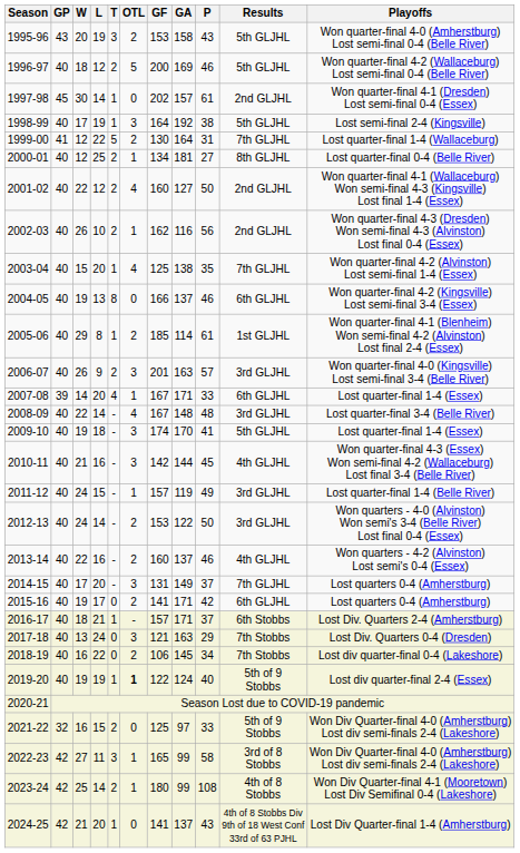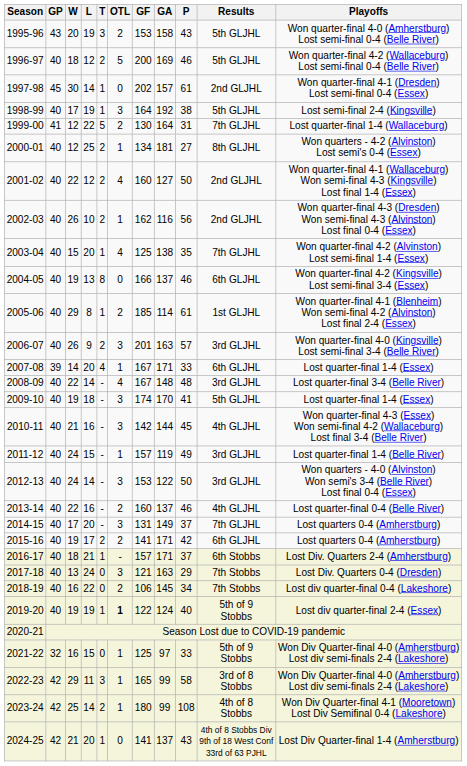 <table class="wikitable">
 <tr>
 <th>Season</th>
 <th>GP</th>
 <th>W</th>
 <th>L</th>
 <th>T</th>
 <th>OTL</th>
 <th>GF</th>
 <th>GA</th>
 <th>P</th>
 <th>Results</th>
 <th>Playoffs</th>
 </tr>
 <tr align="center">
 <td>1995-96</td>
 <td>43</td>
 <td>20</td>
 <td>19</td>
 <td>3</td>
 <td>2</td>
 <td>153</td>
 <td>158</td>
 <td>43</td>
 <td>5th GLJHL</td>
 <td>Won quarter-final 4-0 (<a href='#'>Amherstburg</a>)<br>Lost semi-final 0-4 (<a href='#'>Belle River</a>)</td>
 </tr>
 <tr align="center">
 <td>1996-97</td>
 <td>40</td>
 <td>18</td>
 <td>12</td>
 <td>2</td>
 <td>5</td>
 <td>200</td>
 <td>169</td>
 <td>46</td>
 <td>5th GLJHL</td>
 <td>Won quarter-final 4-2 (<a href='#'>Wallaceburg</a>)<br>Lost semi-final 0-4 (<a href='#'>Belle River</a>)</td>
 </tr>
 <tr align="center">
 <td>1997-98</td>
 <td>45</td>
 <td>30</td>
 <td>14</td>
 <td>1</td>
 <td>0</td>
 <td>202</td>
 <td>157</td>
 <td>61</td>
 <td>2nd GLJHL</td>
 <td>Won quarter-final 4-1 (<a href='#'>Dresden</a>)<br>Lost semi-final 0-4 (<a href='#'>Essex</a>)</td>
 </tr>
 <tr align="center">
 <td>1998-99</td>
 <td>40</td>
 <td>17</td>
 <td>19</td>
 <td>1</td>
 <td>3</td>
 <td>164</td>
 <td>192</td>
 <td>38</td>
 <td>5th GLJHL</td>
 <td>Lost semi-final 2-4 (<a href='#'>Kingsville</a>)</td>
 </tr>
 <tr align="center">
 <td>1999-00</td>
 <td>41</td>
 <td>12</td>
 <td>22</td>
 <td>5</td>
 <td>2</td>
 <td>130</td>
 <td>164</td>
 <td>31</td>
 <td>7th GLJHL</td>
 <td>Lost quarter-final 1-4 (<a href='#'>Wallaceburg</a>)</td>
 </tr>
 <tr align="center">
 <td>2000-01</td>
 <td>40</td>
 <td>12</td>
 <td>25</td>
 <td>2</td>
 <td>1</td>
 <td>134</td>
 <td>181</td>
 <td>27</td>
 <td>8th GLJHL</td>
-<td>Lost quarter-final 0-4 (<a href='#'>Belle River</a>)</td>
+<td>Won quarters - 4-2 (<a href='#'>Alvinston</a>)<br>Lost semi's 0-4 (<a href='#'>Essex</a>)</td>
 </tr>
 <tr align="center">
 <td>2001-02</td>
 <td>40</td>
 <td>22</td>
 <td>12</td>
 <td>2</td>
 <td>4</td>
 <td>160</td>
 <td>127</td>
 <td>50</td>
 <td>2nd GLJHL</td>
 <td>Won quarter-final 4-1 (<a href='#'>Wallaceburg</a>)<br>Won semi-final 4-3 (<a href='#'>Kingsville</a>)<br>Lost final 1-4 (<a href='#'>Essex</a>)</td>
 </tr>
 <tr align="center">
 <td>2002-03</td>
 <td>40</td>
 <td>26</td>
 <td>10</td>
 <td>2</td>
 <td>1</td>
 <td>162</td>
 <td>116</td>
 <td>56</td>
 <td>2nd GLJHL</td>
 <td>Won quarter-final 4-3 (<a href='#'>Dresden</a>)<br>Won semi-final 4-3 (<a href='#'>Alvinston</a>)<br>Lost final 0-4 (<a href='#'>Essex</a>)</td>
 </tr>
 <tr align="center">
 <td>2003-04</td>
 <td>40</td>
 <td>15</td>
 <td>20</td>
 <td>1</td>
 <td>4</td>
 <td>125</td>
 <td>138</td>
 <td>35</td>
 <td>7th GLJHL</td>
 <td>Won quarter-final 4-2 (<a href='#'>Alvinston</a>)<br>Lost semi-final 1-4 (<a href='#'>Essex</a>)</td>
 </tr>
 <tr align="center">
 <td>2004-05</td>
 <td>40</td>
 <td>19</td>
 <td>13</td>
 <td>8</td>
 <td>0</td>
 <td>166</td>
 <td>137</td>
 <td>46</td>
 <td>6th GLJHL</td>
 <td>Won quarter-final 4-2 (<a href='#'>Kingsville</a>)<br>Lost semi-final 3-4 (<a href='#'>Essex</a>)</td>
 </tr>
 <tr align="center">
 <td>2005-06</td>
 <td>40</td>
 <td>29</td>
 <td>8</td>
 <td>1</td>
 <td>2</td>
 <td>185</td>
 <td>114</td>
 <td>61</td>
 <td>1st GLJHL</td>
 <td>Won quarter-final 4-1 (<a href='#'>Blenheim</a>)<br>Won semi-final 4-2 (<a href='#'>Alvinston</a>)<br>Lost final 2-4 (<a href='#'>Essex</a>)</td>
 </tr>
 <tr align="center">
 <td>2006-07</td>
 <td>40</td>
 <td>26</td>
 <td>9</td>
 <td>2</td>
 <td>3</td>
 <td>201</td>
 <td>163</td>
 <td>57</td>
 <td>3rd GLJHL</td>
 <td>Won quarter-final 4-0 (<a href='#'>Kingsville</a>)<br>Lost semi-final 3-4 (<a href='#'>Belle River</a>)</td>
 </tr>
 <tr align="center">
 <td>2007-08</td>
 <td>39</td>
 <td>14</td>
 <td>20</td>
 <td>4</td>
 <td>1</td>
 <td>167</td>
 <td>171</td>
 <td>33</td>
 <td>6th GLJHL</td>
 <td>Lost quarter-final 1-4 (<a href='#'>Essex</a>)</td>
 </tr>
 <tr align="center">
 <td>2008-09</td>
 <td>40</td>
 <td>22</td>
 <td>14</td>
 <td>-</td>
 <td>4</td>
 <td>167</td>
 <td>148</td>
 <td>48</td>
 <td>3rd GLJHL</td>
 <td>Lost quarter-final 3-4 (<a href='#'>Belle River</a>)</td>
 </tr>
 <tr align="center">
 <td>2009-10</td>
 <td>40</td>
 <td>19</td>
 <td>18</td>
 <td>-</td>
 <td>3</td>
 <td>174</td>
 <td>170</td>
 <td>41</td>
 <td>5th GLJHL</td>
 <td>Lost quarter-final 1-4 (<a href='#'>Essex</a>)</td>
 </tr>
 <tr align="center">
 <td>2010-11</td>
 <td>40</td>
 <td>21</td>
 <td>16</td>
 <td>-</td>
 <td>3</td>
 <td>142</td>
 <td>144</td>
 <td>45</td>
 <td>4th GLJHL</td>
 <td>Won quarter-final 4-3 (<a href='#'>Essex</a>)<br>Won semi-final 4-2 (<a href='#'>Wallaceburg</a>)<br>Lost final 3-4 (<a href='#'>Belle River</a>)</td>
 </tr>
 <tr align="center">
 <td>2011-12</td>
 <td>40</td>
 <td>24</td>
 <td>15</td>
 <td>-</td>
 <td>1</td>
 <td>157</td>
 <td>119</td>
 <td>49</td>
 <td>3rd GLJHL</td>
 <td>Lost quarter-final 1-4 (<a href='#'>Belle River</a>)</td>
 </tr>
 <tr align="center">
 <td>2012-13</td>
 <td>40</td>
 <td>24</td>
 <td>14</td>
 <td>-</td>
-<td>2</td>
+<td>3</td>
 <td>153</td>
 <td>122</td>
 <td>50</td>
 <td>3rd GLJHL</td>
 <td>Won quarters - 4-0 (<a href='#'>Alvinston</a>)<br>Won semi's 3-4 (<a href='#'>Belle River</a>)<br>Lost final 0-4 (<a href='#'>Essex</a>)</td>
 </tr>
 <tr align="center">
 <td>2013-14</td>
 <td>40</td>
 <td>22</td>
 <td>16</td>
 <td>-</td>
 <td>2</td>
 <td>160</td>
 <td>137</td>
 <td>46</td>
 <td>4th GLJHL</td>
-<td>Won quarters - 4-2 (<a href='#'>Alvinston</a>)<br>Lost semi's 0-4 (<a href='#'>Essex</a>)</td>
+<td>Lost quarter-final 0-4 (<a href='#'>Belle River</a>)</td>
 </tr>
 <tr align="center">
 <td>2014-15</td>
 <td>40</td>
 <td>17</td>
 <td>20</td>
 <td>-</td>
 <td>3</td>
 <td>131</td>
 <td>149</td>
 <td>37</td>
 <td>7th GLJHL</td>
 <td>Lost quarters 0-4 (<a href='#'>Amherstburg</a>)</td>
 </tr>
 <tr align="center">
 <td>2015-16</td>
 <td>40</td>
 <td>19</td>
 <td>17</td>
-<td>0</td>
+<td>2</td>
 <td>2</td>
 <td>141</td>
 <td>171</td>
 <td>42</td>
 <td>6th GLJHL</td>
 <td>Lost quarters 0-4 (<a href='#'>Amherstburg</a>)</td>
 </tr>
 <tr align="center" bgcolor="beige">
 <td>2016-17</td>
 <td>40</td>
 <td>18</td>
 <td>21</td>
 <td>1</td>
 <td>-</td>
 <td>157</td>
 <td>171</td>
 <td>37</td>
 <td>6th Stobbs</td>
 <td>Lost Div. Quarters 2-4 (<a href='#'>Amherstburg</a>)</td>
 </tr>
 <tr align="center" bgcolor="beige">
 <td>2017-18</td>
 <td>40</td>
 <td>13</td>
 <td>24</td>
 <td>0</td>
 <td>3</td>
 <td>121</td>
 <td>163</td>
 <td>29</td>
 <td>7th Stobbs</td>
 <td>Lost Div. Quarters 0-4 (<a href='#'>Dresden</a>)</td>
 </tr>
 <tr align="center" bgcolor="beige">
 <td>2018-19</td>
 <td>40</td>
 <td>16</td>
 <td>22</td>
 <td>0</td>
 <td>2</td>
 <td>106</td>
 <td>145</td>
 <td>34</td>
 <td>7th Stobbs</td>
 <td>Lost div quarter-final 0-4 (<a href='#'>Lakeshore</a>)</td>
 </tr>
 <tr align="center" bgcolor="beige">
 <td>2019-20</td>
 <td>40</td>
 <td>19</td>
 <td>19</td>
 <td>1</td>
 <td><strong>1</strong></td>
 <td>122</td>
 <td>124</td>
 <td>40</td>
 <td>5th of 9<br>Stobbs</td>
 <td>Lost div quarter-final 2-4 (<a href='#'>Essex</a>)</td>
 </tr>
 <tr align="center" bgcolor="beige">
 <td>2020-21</td>
 <td colspan="10">Season Lost due to COVID-19 pandemic</td>
 </tr>
 <tr align="center" bgcolor="beige">
 <td>2021-22</td>
 <td>32</td>
 <td>16</td>
 <td>15</td>
-<td>2</td>
 <td>0</td>
+<td>1</td>
 <td>125</td>
 <td>97</td>
 <td>33</td>
 <td>5th of 9<br>Stobbs</td>
 <td>Won Div Quarter-final 4-0 (<a href='#'>Amherstburg</a>)<br>Lost div semi-finals 2-4 (<a href='#'>Lakeshore</a>)</td>
 </tr>
 <tr align="center" bgcolor="beige">
 <td>2022-23</td>
 <td>42</td>
-<td>27</td>
+<td>29</td>
 <td>11</td>
 <td>3</td>
 <td>1</td>
 <td>165</td>
 <td>99</td>
 <td>58</td>
 <td>3rd of 8<br>Stobbs</td>
 <td>Won Div Quarter-final 4-0 (<a href='#'>Amherstburg</a>)<br>Lost div semi-finals 2-4 (<a href='#'>Lakeshore</a>)</td>
 </tr>
 <tr align="center" bgcolor="beige">
 <td>2023-24</td>
 <td>42</td>
 <td>25</td>
 <td>14</td>
 <td>2</td>
 <td>1</td>
 <td>180</td>
 <td>99</td>
 <td>108</td>
 <td>4th of 8<br>Stobbs</td>
 <td>Won Div Quarter-final 4-1 (<a href='#'>Mooretown</a>)<br>Lost Div Semifinal 0-4 (<a href='#'>Lakeshore</a>)</td>
 </tr>
 <tr align="center" bgcolor="beige">
 <td>2024-25</td>
 <td>42</td>
 <td>21</td>
 <td>20</td>
 <td>1</td>
 <td>0</td>
 <td>141</td>
 <td>137</td>
 <td>43</td>
 <td><small>4th of 8 Stobbs Div<br>9th of 18 West Conf<br>33rd of 63 PJHL</small></td>
 <td>Lost Div Quarter-final 1-4 (<a href='#'>Amherstburg</a>)</td>
 </tr>
 </table>
